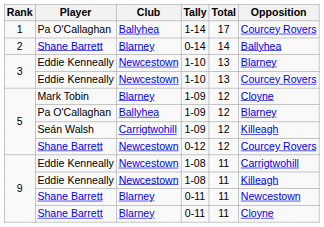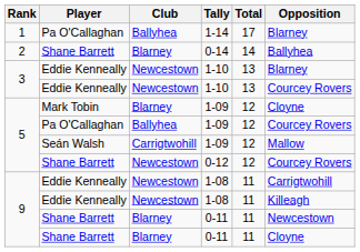 <table class="wikitable">
 <tr>
 <th>Rank</th>
 <th>Player</th>
 <th>Club</th>
 <th>Tally</th>
 <th>Total</th>
 <th>Opposition</th>
 </tr>
 <tr>
 <td rowspan="1" style="text-align:center;">1</td>
 <td>Pa O'Callaghan</td>
 <td><a href='#'>Ballyhea</a></td>
 <td align=center>1-14</td>
 <td align=center>17</td>
-<td><a href='#'>Courcey Rovers</a></td>
+<td><a href='#'>Blarney</a></td>
 </tr>
 <tr>
 <td rowspan="1" style="text-align:center;">2</td>
 <td><a href='#'>Shane Barrett</a></td>
 <td><a href='#'>Blarney</a></td>
 <td align=center>0-14</td>
 <td align=center>14</td>
 <td><a href='#'>Ballyhea</a></td>
 </tr>
 <tr>
 <td rowspan="2" style="text-align:center;">3</td>
 <td>Eddie Kenneally</td>
 <td><a href='#'>Newcestown</a></td>
 <td align=center>1-10</td>
 <td align=center>13</td>
 <td><a href='#'>Blarney</a></td>
 </tr>
 <tr>
 <td>Eddie Kenneally</td>
 <td><a href='#'>Newcestown</a></td>
 <td align=center>1-10</td>
 <td align=center>13</td>
 <td><a href='#'>Courcey Rovers</a></td>
 </tr>
 <tr>
 <td rowspan="4" style="text-align:center;">5</td>
 <td>Mark Tobin</td>
 <td><a href='#'>Blarney</a></td>
 <td align=center>1-09</td>
 <td align=center>12</td>
 <td><a href='#'>Cloyne</a></td>
 </tr>
 <tr>
 <td>Pa O'Callaghan</td>
 <td><a href='#'>Ballyhea</a></td>
 <td align=center>1-09</td>
 <td align=center>12</td>
-<td><a href='#'>Blarney</a></td>
+<td><a href='#'>Courcey Rovers</a></td>
 </tr>
 <tr>
 <td>Seán Walsh</td>
 <td><a href='#'>Carrigtwohill</a></td>
 <td align=center>1-09</td>
 <td align=center>12</td>
-<td><a href='#'>Killeagh</a></td>
+<td><a href='#'>Mallow</a></td>
 </tr>
 <tr>
 <td><a href='#'>Shane Barrett</a></td>
 <td><a href='#'>Newcestown</a></td>
 <td align=center>0-12</td>
 <td align=center>12</td>
 <td><a href='#'>Courcey Rovers</a></td>
 </tr>
 <tr>
 <td rowspan="4" style="text-align:center;">9</td>
 <td>Eddie Kenneally</td>
 <td><a href='#'>Newcestown</a></td>
 <td align=center>1-08</td>
 <td align=center>11</td>
 <td><a href='#'>Carrigtwohill</a></td>
 </tr>
 <tr>
 <td>Eddie Kenneally</td>
 <td><a href='#'>Newcestown</a></td>
 <td align=center>1-08</td>
 <td align=center>11</td>
 <td><a href='#'>Killeagh</a></td>
 </tr>
 <tr>
 <td><a href='#'>Shane Barrett</a></td>
 <td><a href='#'>Blarney</a></td>
 <td align=center>0-11</td>
 <td align=center>11</td>
 <td><a href='#'>Newcestown</a></td>
 </tr>
 <tr>
 <td><a href='#'>Shane Barrett</a></td>
 <td><a href='#'>Blarney</a></td>
 <td align=center>0-11</td>
 <td align=center>11</td>
 <td><a href='#'>Cloyne</a></td>
 </tr>
 </table>
